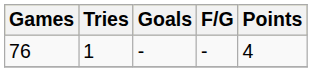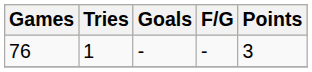 <table class="wikitable">
 <tr bgcolor=#bdb76b>
 <th>Games</th>
 <th>Tries</th>
 <th>Goals</th>
 <th>F/G</th>
 <th>Points</th>
 </tr>
 <tr>
 <td>76</td>
 <td>1</td>
 <td>-</td>
 <td>-</td>
-<td>4</td>
+<td>3</td>
 </tr>
 <tr>
 </tr>
 </table>
